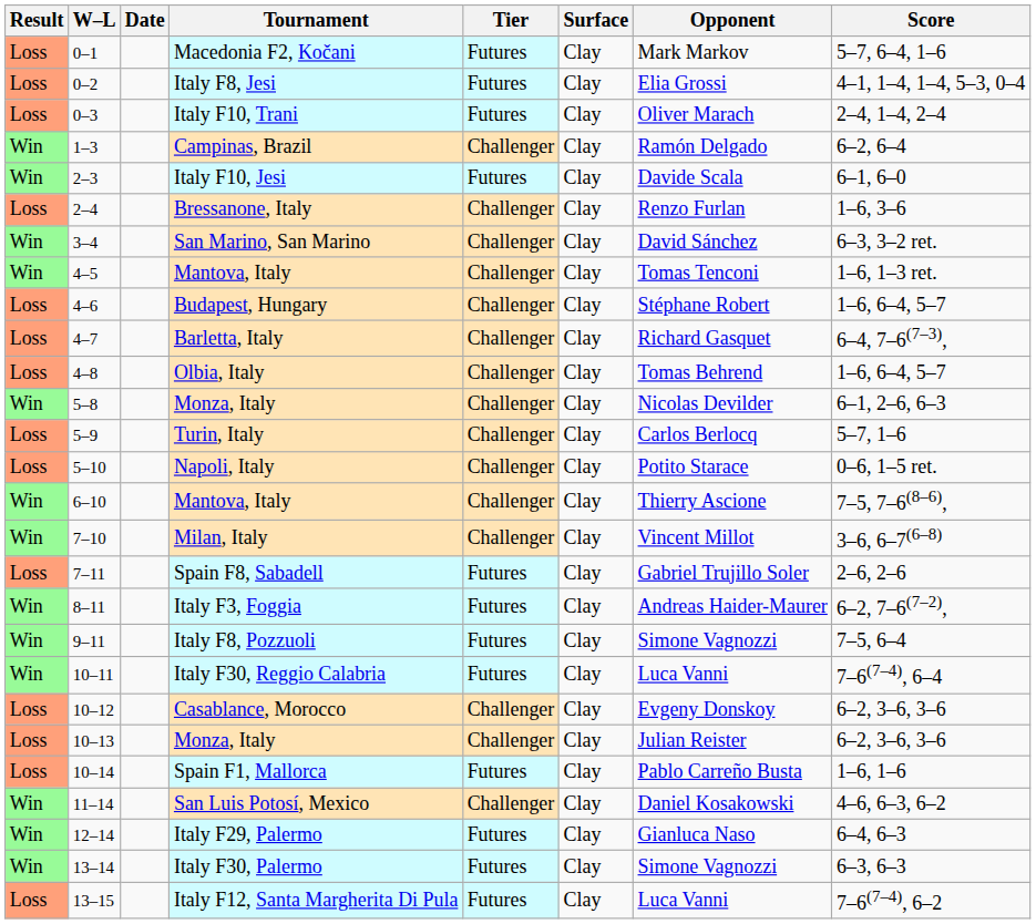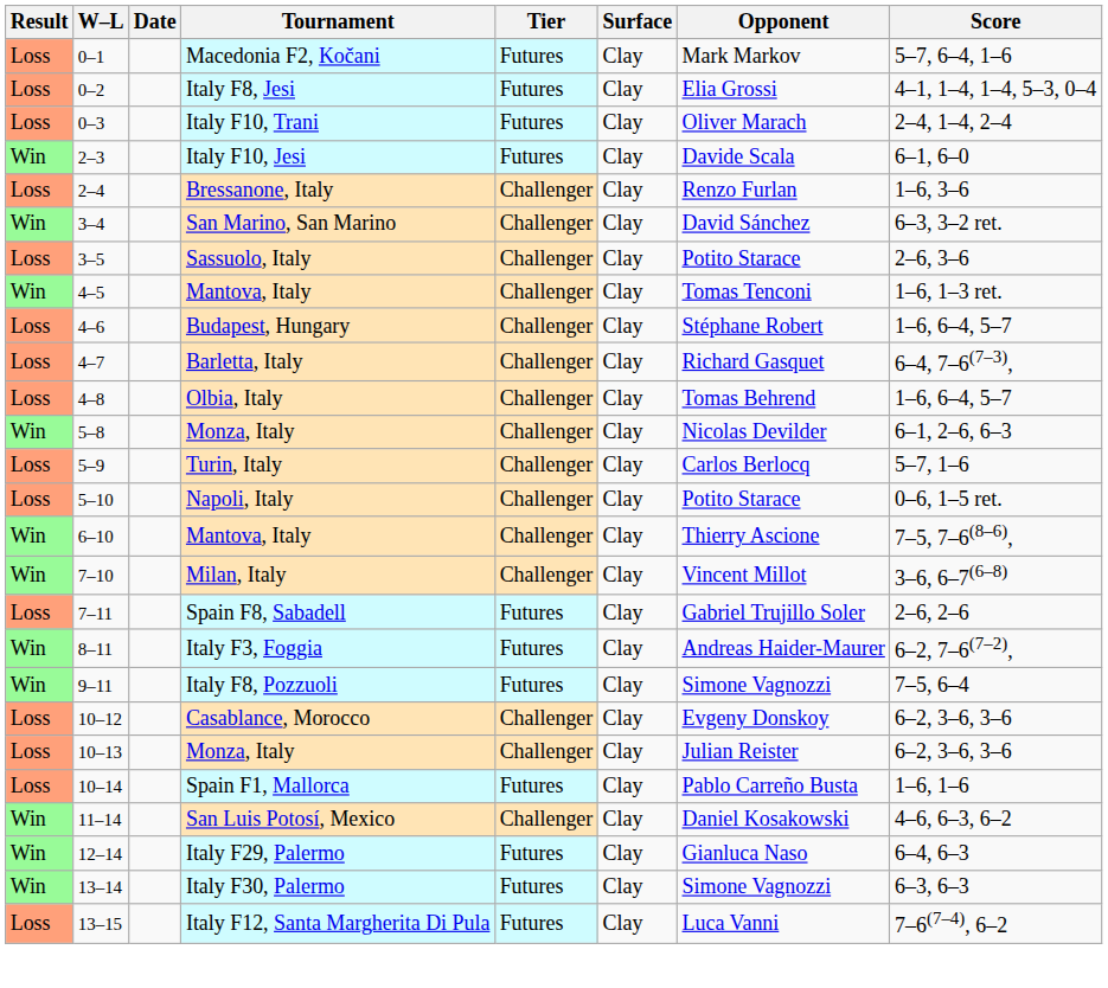 <table class="sortable wikitable">
 <tr>
 <th>Result</th>
 <th class="unsortable">W–L</th>
 <th>Date</th>
 <th>Tournament</th>
 <th>Tier</th>
 <th>Surface</th>
 <th>Opponent</th>
 <th class="unsortable">Score</th>
 </tr>
 <tr>
 <td style="background:#ffa07a;">Loss</td>
 <td><small>0–1</small></td>
 <td></td>
 <td style="background:#cffcff;">Macedonia F2, <a href='#'>Kočani</a></td>
 <td style="background:#cffcff;">Futures</td>
 <td>Clay</td>
 <td> Mark Markov</td>
 <td>5–7, 6–4, 1–6</td>
 </tr>
 <tr>
 <td style="background:#ffa07a;">Loss</td>
 <td><small>0–2</small></td>
 <td></td>
 <td style="background:#cffcff;">Italy F8, <a href='#'>Jesi</a></td>
 <td style="background:#cffcff;">Futures</td>
 <td>Clay</td>
 <td> <a href='#'>Elia Grossi</a></td>
 <td>4–1, 1–4, 1–4, 5–3, 0–4</td>
 </tr>
 <tr>
 <td style="background:#ffa07a;">Loss</td>
 <td><small>0–3</small></td>
 <td></td>
 <td style="background:#cffcff;">Italy F10, <a href='#'>Trani</a></td>
 <td style="background:#cffcff;">Futures</td>
 <td>Clay</td>
 <td> <a href='#'>Oliver Marach</a></td>
 <td>2–4, 1–4, 2–4</td>
 </tr>
 <tr>
 <td style="background:#98fb98;">Win</td>
-<td><small>1–3</small></td>
-<td></td>
-<td style="background:moccasin;"><a href='#'>Campinas</a>, Brazil</td>
-<td style="background:moccasin;">Challenger</td>
-<td>Clay</td>
-<td> <a href='#'>Ramón Delgado</a></td>
-<td>6–2, 6–4</td>
-</tr>
-<tr>
-<td style="background:#98fb98;">Win</td>
 <td><small>2–3</small></td>
 <td></td>
 <td style="background:#cffcff;">Italy F10, <a href='#'>Jesi</a></td>
 <td style="background:#cffcff;">Futures</td>
 <td>Clay</td>
 <td> <a href='#'>Davide Scala</a></td>
 <td>6–1, 6–0</td>
 </tr>
 <tr>
 <td style="background:#ffa07a;">Loss</td>
 <td><small>2–4</small></td>
 <td></td>
 <td style="background:moccasin;"><a href='#'>Bressanone</a>, Italy</td>
 <td style="background:moccasin;">Challenger</td>
 <td>Clay</td>
 <td> <a href='#'>Renzo Furlan</a></td>
 <td>1–6, 3–6</td>
 </tr>
 <tr>
 <td style="background:#98fb98;">Win</td>
 <td><small>3–4</small></td>
 <td></td>
 <td style="background:moccasin;"><a href='#'>San Marino</a>, San Marino</td>
 <td style="background:moccasin;">Challenger</td>
 <td>Clay</td>
 <td> <a href='#'>David Sánchez</a></td>
 <td>6–3, 3–2 ret.</td>
+</tr>
+<tr>
+<td style="background:#ffa07a;">Loss</td>
+<td><small>3–5</small></td>
+<td></td>
+<td style="background:moccasin;"><a href='#'>Sassuolo</a>, Italy</td>
+<td style="background:moccasin;">Challenger</td>
+<td>Clay</td>
+<td> <a href='#'>Potito Starace</a></td>
+<td>2–6, 3–6</td>
 </tr>
 <tr>
 <td style="background:#98fb98;">Win</td>
 <td><small>4–5</small></td>
 <td></td>
 <td style="background:moccasin;"><a href='#'>Mantova</a>, Italy</td>
 <td style="background:moccasin;">Challenger</td>
 <td>Clay</td>
 <td> <a href='#'>Tomas Tenconi</a></td>
 <td>1–6, 1–3 ret.</td>
 </tr>
 <tr>
 <td style="background:#ffa07a;">Loss</td>
 <td><small>4–6</small></td>
 <td></td>
 <td style="background:moccasin;"><a href='#'>Budapest</a>, Hungary</td>
 <td style="background:moccasin;">Challenger</td>
 <td>Clay</td>
 <td> <a href='#'>Stéphane Robert</a></td>
 <td>1–6, 6–4, 5–7</td>
 </tr>
 <tr>
 <td style="background:#ffa07a;">Loss</td>
 <td><small>4–7</small></td>
 <td></td>
 <td style="background:moccasin;"><a href='#'>Barletta</a>, Italy</td>
 <td style="background:moccasin;">Challenger</td>
 <td>Clay</td>
 <td> <a href='#'>Richard Gasquet</a></td>
 <td>6–4, 7–6<sup>(7–3)</sup>,</td>
 </tr>
 <tr>
 <td style="background:#ffa07a;">Loss</td>
 <td><small>4–8</small></td>
 <td></td>
 <td style="background:moccasin;"><a href='#'>Olbia</a>, Italy</td>
 <td style="background:moccasin;">Challenger</td>
 <td>Clay</td>
 <td> <a href='#'>Tomas Behrend</a></td>
 <td>1–6, 6–4, 5–7</td>
 </tr>
 <tr>
 <td style="background:#98fb98;">Win</td>
 <td><small>5–8</small></td>
 <td></td>
 <td style="background:moccasin;"><a href='#'>Monza</a>, Italy</td>
 <td style="background:moccasin;">Challenger</td>
 <td>Clay</td>
 <td> <a href='#'>Nicolas Devilder</a></td>
 <td>6–1, 2–6, 6–3</td>
 </tr>
 <tr>
 <td style="background:#ffa07a;">Loss</td>
 <td><small>5–9</small></td>
 <td></td>
 <td style="background:moccasin;"><a href='#'>Turin</a>, Italy</td>
 <td style="background:moccasin;">Challenger</td>
 <td>Clay</td>
 <td> <a href='#'>Carlos Berlocq</a></td>
 <td>5–7, 1–6</td>
 </tr>
 <tr>
 <td style="background:#ffa07a;">Loss</td>
 <td><small>5–10</small></td>
 <td></td>
 <td style="background:moccasin;"><a href='#'>Napoli</a>, Italy</td>
 <td style="background:moccasin;">Challenger</td>
 <td>Clay</td>
 <td> <a href='#'>Potito Starace</a></td>
 <td>0–6, 1–5 ret.</td>
 </tr>
 <tr>
 <td style="background:#98fb98;">Win</td>
 <td><small>6–10</small></td>
 <td></td>
 <td style="background:moccasin;"><a href='#'>Mantova</a>, Italy</td>
 <td style="background:moccasin;">Challenger</td>
 <td>Clay</td>
 <td> <a href='#'>Thierry Ascione</a></td>
 <td>7–5, 7–6<sup>(8–6)</sup>,</td>
 </tr>
 <tr>
 <td style="background:#98fb98;">Win</td>
 <td><small>7–10</small></td>
 <td></td>
 <td style="background:moccasin;"><a href='#'>Milan</a>, Italy</td>
 <td style="background:moccasin;">Challenger</td>
 <td>Clay</td>
 <td> <a href='#'>Vincent Millot</a></td>
 <td>3–6, 6–7<sup>(6–8)</sup></td>
 </tr>
 <tr>
 <td style="background:#ffa07a;">Loss</td>
 <td><small>7–11</small></td>
 <td></td>
 <td style="background:#cffcff;">Spain F8, <a href='#'>Sabadell</a></td>
 <td style="background:#cffcff;">Futures</td>
 <td>Clay</td>
 <td> <a href='#'>Gabriel Trujillo Soler</a></td>
 <td>2–6, 2–6</td>
 </tr>
 <tr>
 <td style="background:#98fb98;">Win</td>
 <td><small>8–11</small></td>
 <td></td>
 <td style="background:#cffcff;">Italy F3, <a href='#'>Foggia</a></td>
 <td style="background:#cffcff;">Futures</td>
 <td>Clay</td>
 <td> <a href='#'>Andreas Haider-Maurer</a></td>
 <td>6–2, 7–6<sup>(7–2)</sup>,</td>
 </tr>
 <tr>
 <td style="background:#98fb98;">Win</td>
 <td><small>9–11</small></td>
 <td></td>
 <td style="background:#cffcff;">Italy F8, <a href='#'>Pozzuoli</a></td>
 <td style="background:#cffcff;">Futures</td>
 <td>Clay</td>
 <td> <a href='#'>Simone Vagnozzi</a></td>
 <td>7–5, 6–4</td>
 </tr>
 <tr>
-<td style="background:#98fb98;">Win</td>
-<td><small>10–11</small></td>
-<td></td>
-<td style="background:#cffcff;">Italy F30, <a href='#'>Reggio Calabria</a></td>
-<td style="background:#cffcff;">Futures</td>
-<td>Clay</td>
-<td> <a href='#'>Luca Vanni</a></td>
-<td>7–6<sup>(7–4)</sup>, 6–4</td>
-</tr>
-<tr>
 <td style="background:#ffa07a;">Loss</td>
 <td><small>10–12</small></td>
 <td></td>
 <td style="background:moccasin;"><a href='#'>Casablance</a>, Morocco</td>
 <td style="background:moccasin;">Challenger</td>
 <td>Clay</td>
 <td> <a href='#'>Evgeny Donskoy</a></td>
 <td>6–2, 3–6, 3–6</td>
 </tr>
 <tr>
 <td style="background:#ffa07a;">Loss</td>
 <td><small>10–13</small></td>
 <td></td>
 <td style="background:moccasin;"><a href='#'>Monza</a>, Italy</td>
 <td style="background:moccasin;">Challenger</td>
 <td>Clay</td>
 <td> <a href='#'>Julian Reister</a></td>
 <td>6–2, 3–6, 3–6</td>
 </tr>
 <tr>
 <td style="background:#ffa07a;">Loss</td>
 <td><small>10–14</small></td>
 <td></td>
 <td style="background:#cffcff;">Spain F1, <a href='#'>Mallorca</a></td>
 <td style="background:#cffcff;">Futures</td>
 <td>Clay</td>
 <td> <a href='#'>Pablo Carreño Busta</a></td>
 <td>1–6, 1–6</td>
 </tr>
 <tr>
 <td style="background:#98fb98;">Win</td>
 <td><small>11–14</small></td>
 <td></td>
 <td style="background:moccasin;"><a href='#'>San Luis Potosí</a>, Mexico</td>
 <td style="background:moccasin;">Challenger</td>
 <td>Clay</td>
 <td> <a href='#'>Daniel Kosakowski</a></td>
 <td>4–6, 6–3, 6–2</td>
 </tr>
 <tr>
 <td style="background:#98fb98;">Win</td>
 <td><small>12–14</small></td>
 <td></td>
 <td style="background:#cffcff;">Italy F29, <a href='#'>Palermo</a></td>
 <td style="background:#cffcff;">Futures</td>
 <td>Clay</td>
 <td> <a href='#'>Gianluca Naso</a></td>
 <td>6–4, 6–3</td>
 </tr>
 <tr>
 <td style="background:#98fb98;">Win</td>
 <td><small>13–14</small></td>
 <td></td>
 <td style="background:#cffcff;">Italy F30, <a href='#'>Palermo</a></td>
 <td style="background:#cffcff;">Futures</td>
 <td>Clay</td>
 <td> <a href='#'>Simone Vagnozzi</a></td>
 <td>6–3, 6–3</td>
 </tr>
 <tr>
 <td style="background:#ffa07a;">Loss</td>
 <td><small>13–15</small></td>
 <td></td>
 <td style="background:#cffcff;">Italy F12, <a href='#'>Santa Margherita Di Pula</a></td>
 <td style="background:#cffcff;">Futures</td>
 <td>Clay</td>
 <td> <a href='#'>Luca Vanni</a></td>
 <td>7–6<sup>(7–4)</sup>, 6–2</td>
 </tr>
 </table>
